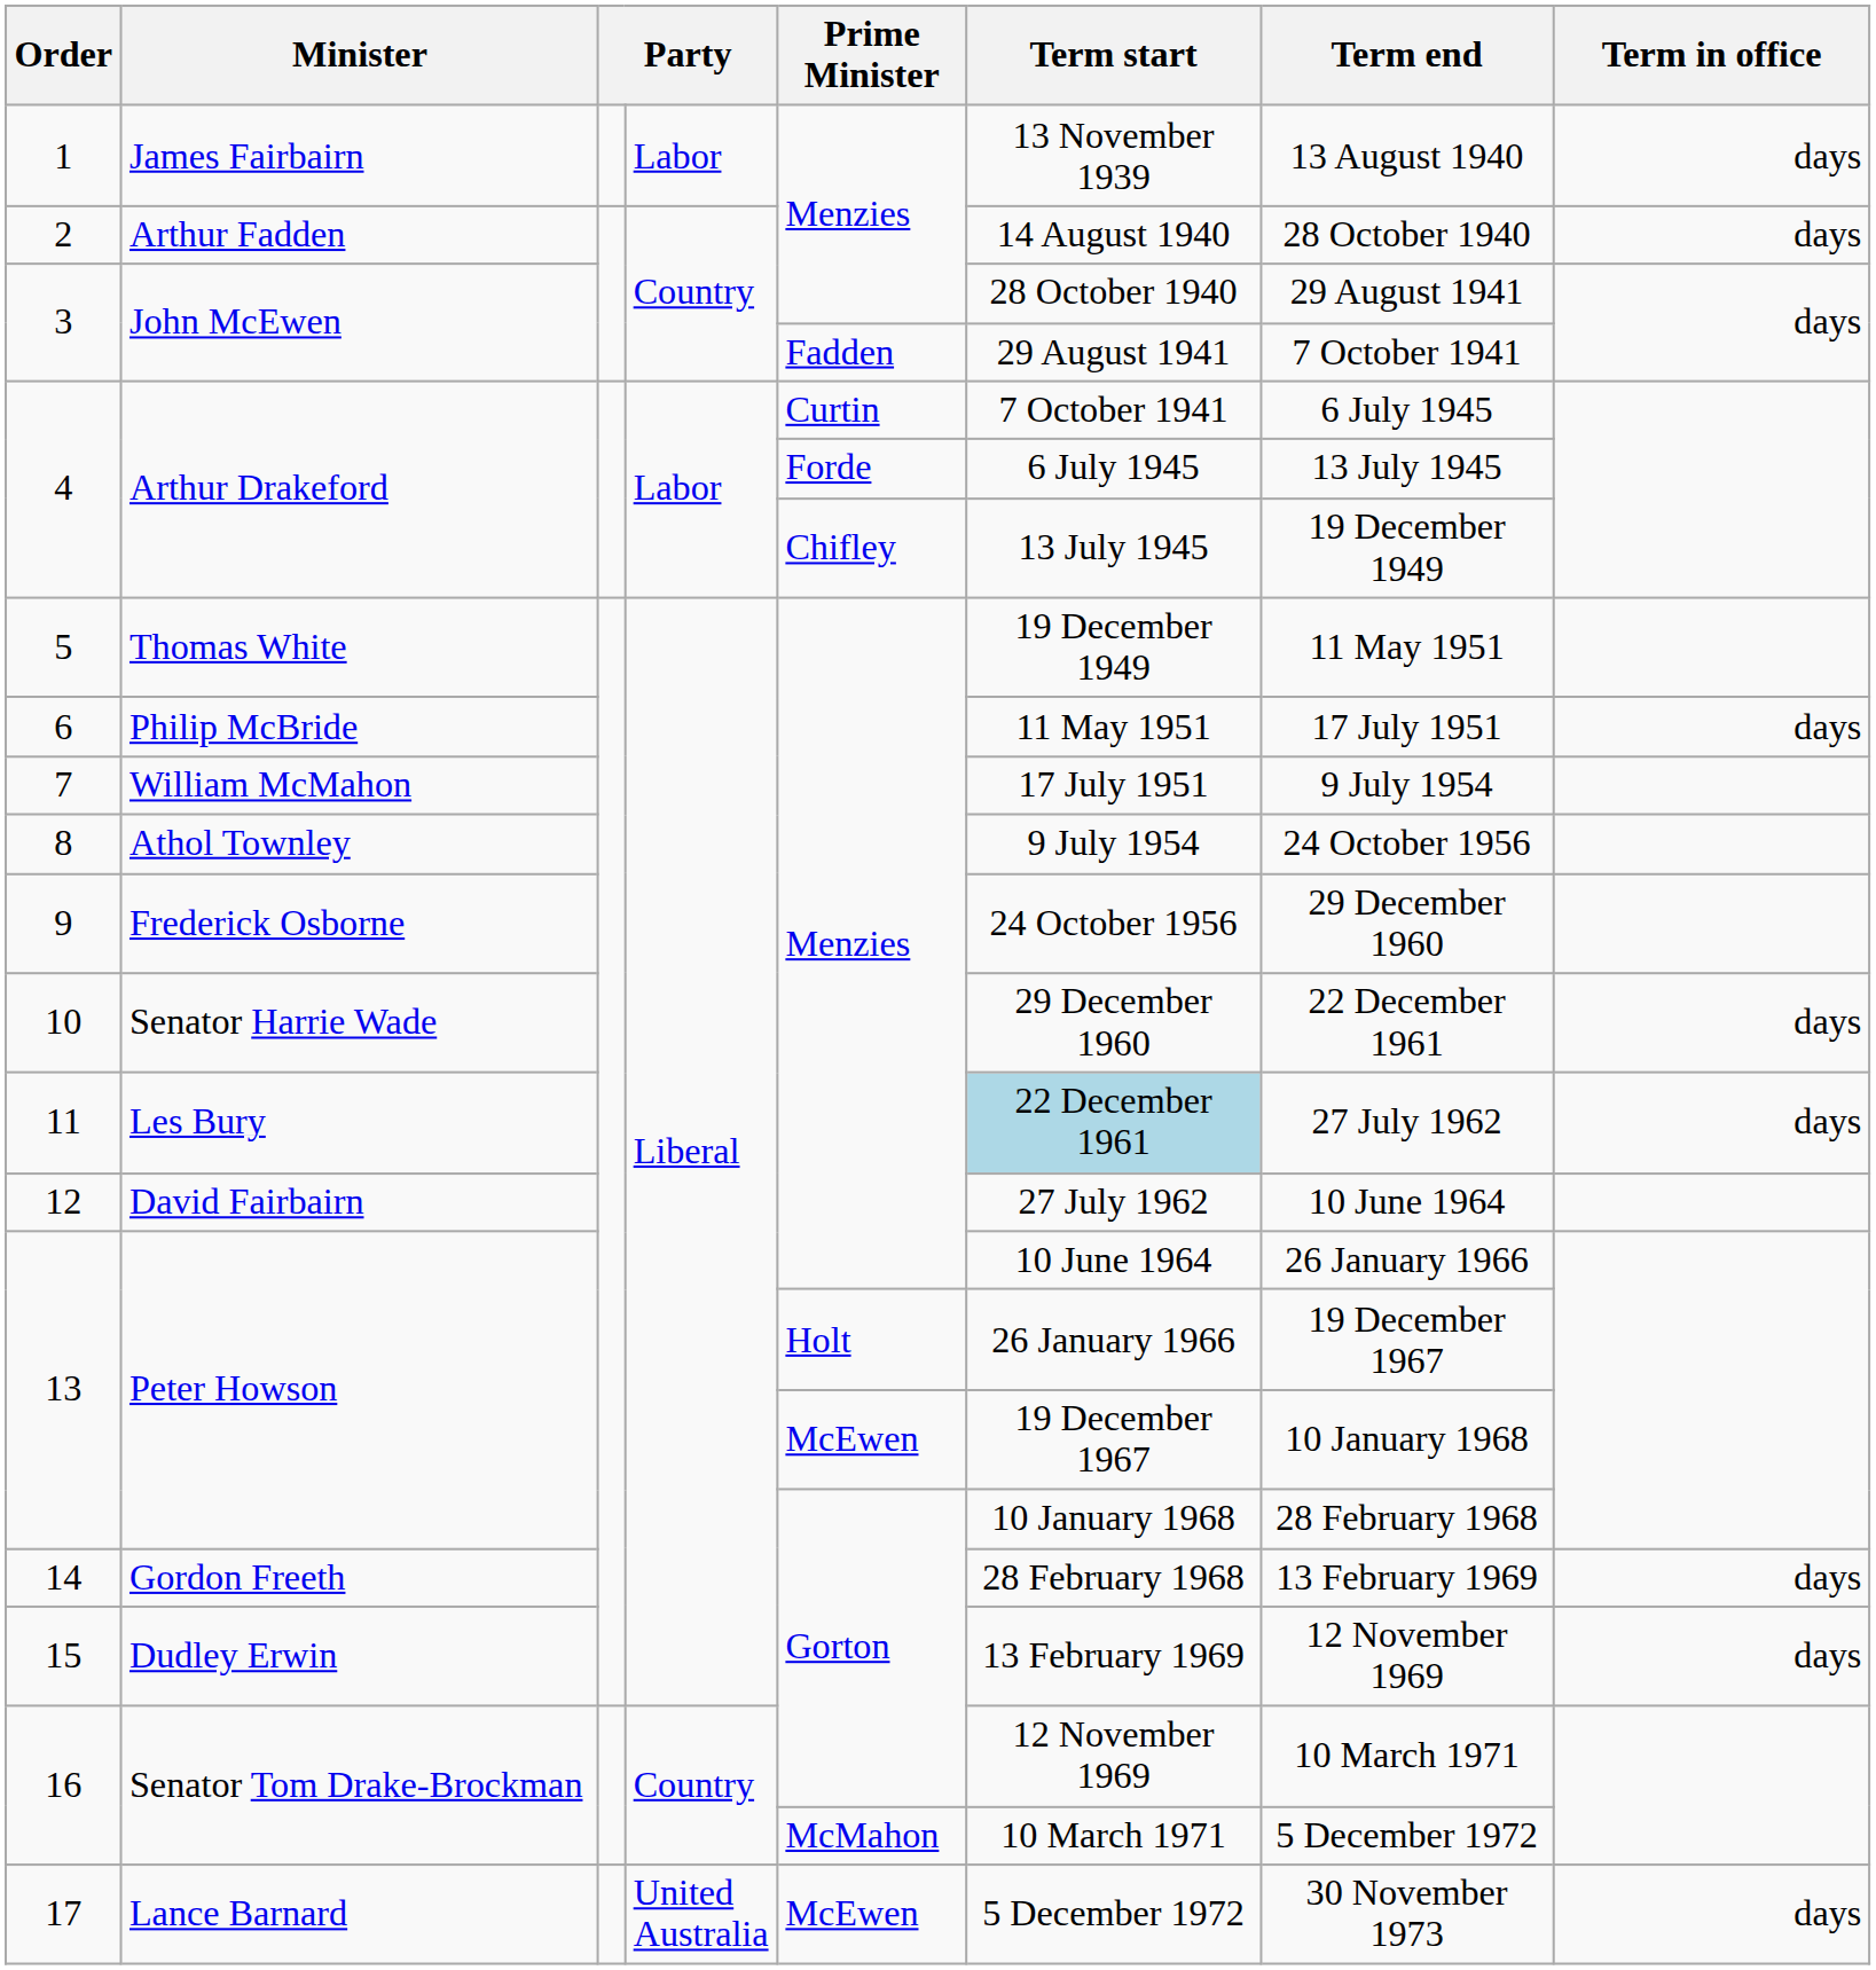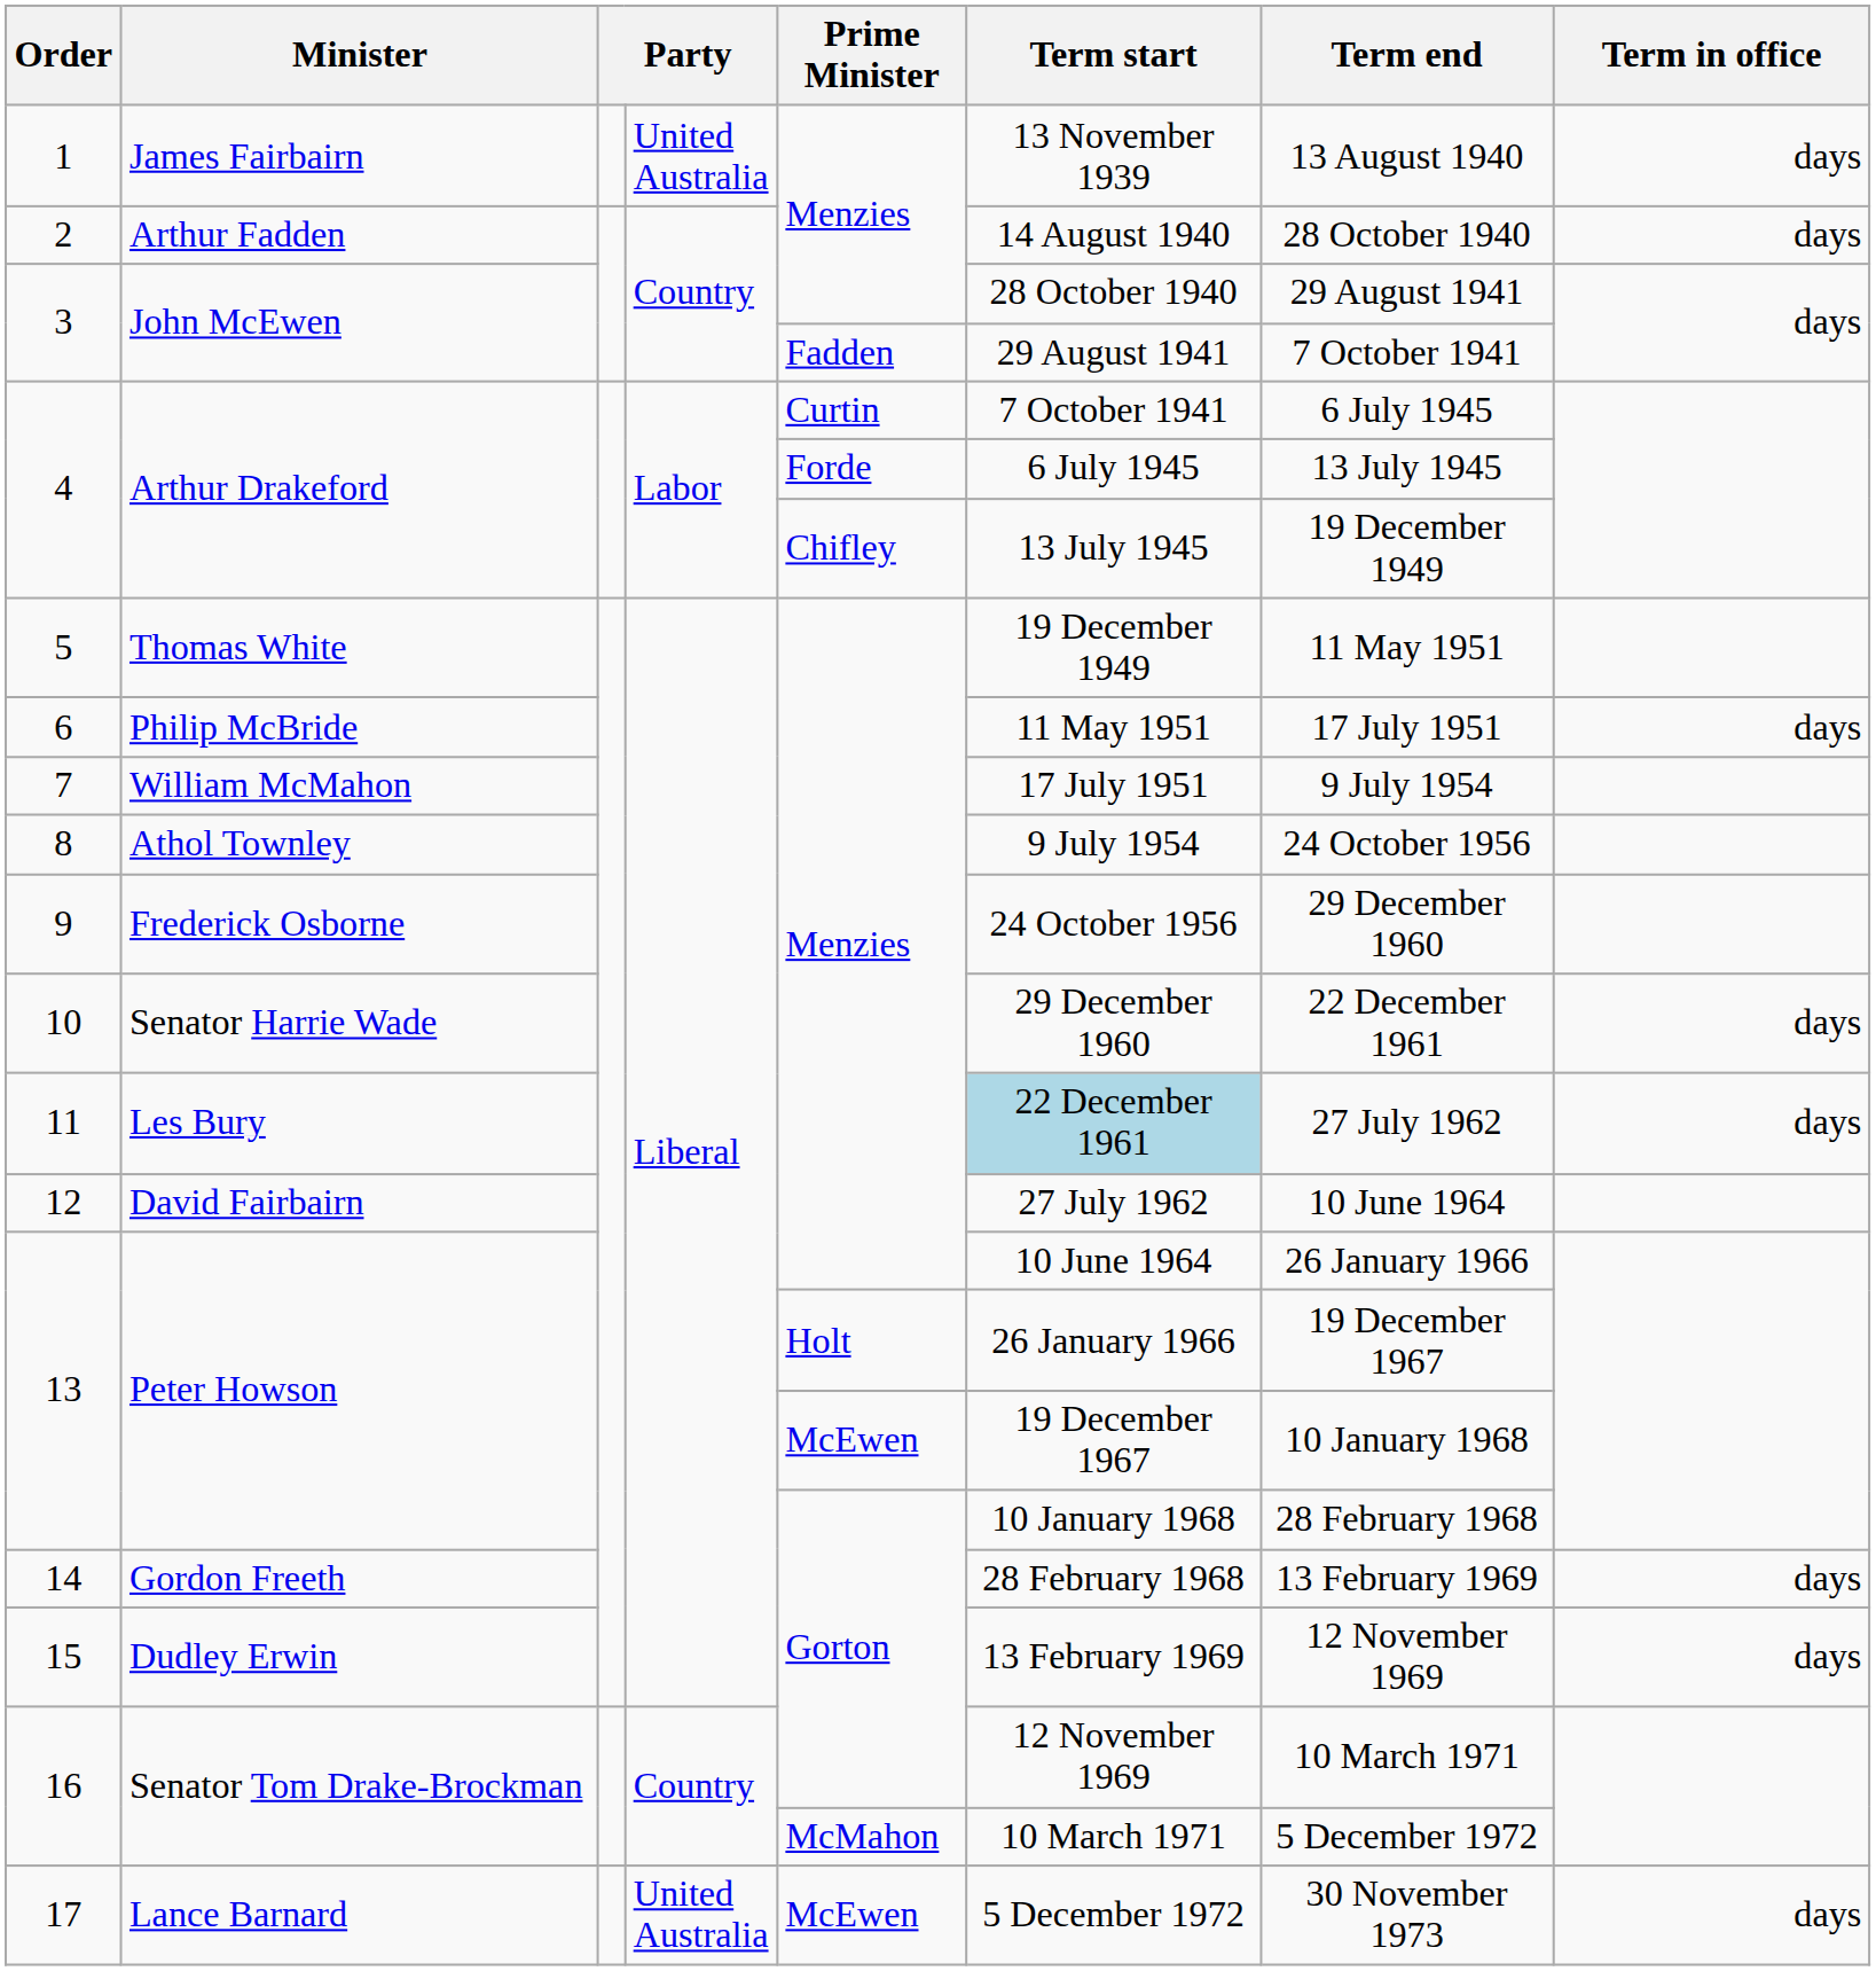 <table class="wikitable">
 <tr>
 <th width=5>Order</th>
 <th width=200>Minister</th>
 <th width=70 colspan=2>Party</th>
 <th width=75>Prime Minister</th>
 <th width=120>Term start</th>
 <th width=120>Term end</th>
 <th width=130>Term in office</th>
 </tr>
 <tr>
 <td align=center>1</td>
 <td><a href='#'>James Fairbairn</a> </td>
 <td> </td>
-<td><a href='#'>Labor</a></td>
+<td><a href='#'>United<br>Australia</a></td>
 <td rowspan=3><a href='#'>Menzies</a></td>
 <td align=center>13 November 1939</td>
 <td align=center>13 August 1940</td>
 <td align=right> days</td>
 </tr>
 <tr>
 <td align=center>2</td>
 <td><a href='#'>Arthur Fadden</a> </td>
 <td rowspan=3 ></td>
 <td rowspan=3><a href='#'>Country</a></td>
 <td align=center>14 August 1940</td>
 <td align=center>28 October 1940</td>
 <td align=right> days</td>
 </tr>
 <tr>
 <td rowspan=2 align=center>3</td>
 <td rowspan=2><a href='#'>John McEwen</a> </td>
 <td align=center>28 October 1940</td>
 <td align=center>29 August 1941</td>
 <td rowspan=2 align=right> days</td>
 </tr>
 <tr>
 <td><a href='#'>Fadden</a></td>
 <td align=center>29 August 1941</td>
 <td align=center>7 October 1941</td>
 </tr>
 <tr>
 <td rowspan=3 align=center>4</td>
 <td rowspan=3><a href='#'>Arthur Drakeford</a> </td>
 <td rowspan=3 ></td>
 <td rowspan=3><a href='#'>Labor</a></td>
 <td><a href='#'>Curtin</a></td>
 <td align=center>7 October 1941</td>
 <td align=center>6 July 1945</td>
 <td rowspan=3 align=right><strong></strong></td>
 </tr>
 <tr>
 <td><a href='#'>Forde</a></td>
 <td align=center>6 July 1945</td>
 <td align=center>13 July 1945</td>
 </tr>
 <tr>
 <td><a href='#'>Chifley</a></td>
 <td align=center>13 July 1945</td>
 <td align=center>19 December 1949</td>
 </tr>
 <tr>
 <td align=center>5</td>
 <td><a href='#'>Thomas White</a> </td>
 <td rowspan=14 ></td>
 <td rowspan=14><a href='#'>Liberal</a></td>
 <td rowspan=9><a href='#'>Menzies</a></td>
 <td align=center>19 December 1949</td>
 <td align=center>11 May 1951</td>
 <td align=right></td>
 </tr>
 <tr>
 <td align=center>6</td>
 <td><a href='#'>Philip McBride</a> </td>
 <td align=center>11 May 1951</td>
 <td align=center>17 July 1951</td>
 <td align=right> days</td>
 </tr>
 <tr>
 <td align=center>7</td>
 <td><a href='#'>William McMahon</a> </td>
 <td align=center>17 July 1951</td>
 <td align=center>9 July 1954</td>
 <td align=right></td>
 </tr>
 <tr>
 <td align=center>8</td>
 <td><a href='#'>Athol Townley</a> </td>
 <td align=center>9 July 1954</td>
 <td align=center>24 October 1956</td>
 <td align=right></td>
 </tr>
 <tr>
 <td align=center>9</td>
 <td><a href='#'>Frederick Osborne</a> </td>
 <td align=center>24 October 1956</td>
 <td align=center>29 December 1960</td>
 <td align=right></td>
 </tr>
 <tr>
 <td align=center>10</td>
 <td>Senator <a href='#'>Harrie Wade</a></td>
 <td align=center>29 December 1960</td>
 <td align=center>22 December 1961</td>
 <td align=right> days</td>
 </tr>
 <tr>
 <td align=center>11</td>
 <td><a href='#'>Les Bury</a> </td>
 <td align=center style="background: lightblue;">22 December 1961</td>
 <td align=center>27 July 1962</td>
 <td align=right> days</td>
 </tr>
 <tr>
 <td align=center>12</td>
 <td><a href='#'>David Fairbairn</a> </td>
 <td align=center>27 July 1962</td>
 <td align=center>10 June 1964</td>
 <td align=right></td>
 </tr>
 <tr>
 <td rowspan=4 align=center>13</td>
 <td rowspan=4><a href='#'>Peter Howson</a> </td>
 <td align=center>10 June 1964</td>
 <td align=center>26 January 1966</td>
 <td rowspan=4 align=right></td>
 </tr>
 <tr>
 <td><a href='#'>Holt</a></td>
 <td align=center>26 January 1966</td>
 <td align=center>19 December 1967</td>
 </tr>
 <tr>
 <td><a href='#'>McEwen</a></td>
 <td align=center>19 December 1967</td>
 <td align=center>10 January 1968</td>
 </tr>
 <tr>
 <td rowspan=4><a href='#'>Gorton</a></td>
 <td align=center>10 January 1968</td>
 <td align=center>28 February 1968</td>
 </tr>
 <tr>
 <td align=center>14</td>
 <td><a href='#'>Gordon Freeth</a> </td>
 <td align=center>28 February 1968</td>
 <td align=center>13 February 1969</td>
 <td align=right> days</td>
 </tr>
 <tr>
 <td align=center>15</td>
 <td><a href='#'>Dudley Erwin</a> </td>
 <td align=center>13 February 1969</td>
 <td align=center>12 November 1969</td>
 <td align=right> days</td>
 </tr>
 <tr>
 <td rowspan=2 align=center>16</td>
 <td rowspan=2>Senator <a href='#'>Tom Drake-Brockman</a></td>
 <td rowspan=2 ></td>
 <td rowspan=2><a href='#'>Country</a></td>
 <td align=center>12 November 1969</td>
 <td align=center>10 March 1971</td>
 <td rowspan=2 align=right></td>
 </tr>
 <tr>
 <td><a href='#'>McMahon</a></td>
 <td align=center>10 March 1971</td>
 <td align=center>5 December 1972</td>
 </tr>
 <tr>
 <td align=center>17</td>
 <td><a href='#'>Lance Barnard</a> </td>
 <td></td>
 <td><a href='#'>United<br>Australia</a></td>
 <td><a href='#'>McEwen</a></td>
 <td align=center>5 December 1972</td>
 <td align=center>30 November 1973</td>
 <td align=right> days</td>
 </tr>
 </table>
